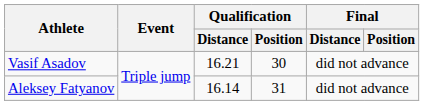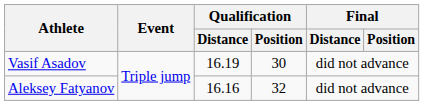 <table class=wikitable style="font-size:90%">
 <tr>
 <th rowspan="2">Athlete</th>
 <th rowspan="2">Event</th>
 <th colspan="2">Qualification</th>
 <th colspan="2">Final</th>
 </tr>
 <tr style="font-size:95%">
 <th>Distance</th>
 <th>Position</th>
 <th>Distance</th>
 <th>Position</th>
 </tr>
 <tr style="text-align:center">
 <td style="text-align:left"><a href='#'>Vasif Asadov</a></td>
 <td style="text-align:left" rowspan="2"><a href='#'>Triple jump</a></td>
-<td>16.21</td>
+<td>16.19</td>
 <td>30</td>
 <td colspan="2">did not advance</td>
 </tr>
 <tr style="text-align:center">
 <td style="text-align:left"><a href='#'>Aleksey Fatyanov</a></td>
-<td>16.14</td>
-<td>31</td>
+<td>16.16</td>
+<td>32</td>
 <td colspan="2">did not advance</td>
 </tr>
 </table>
